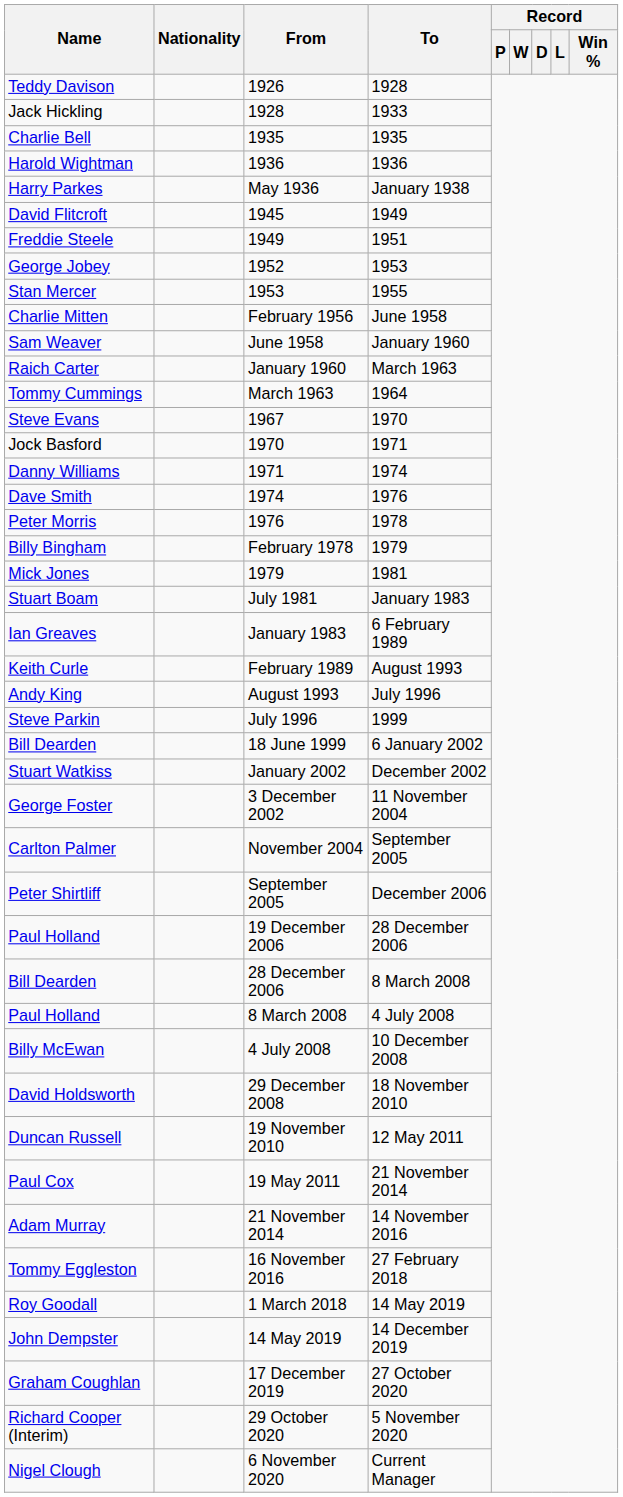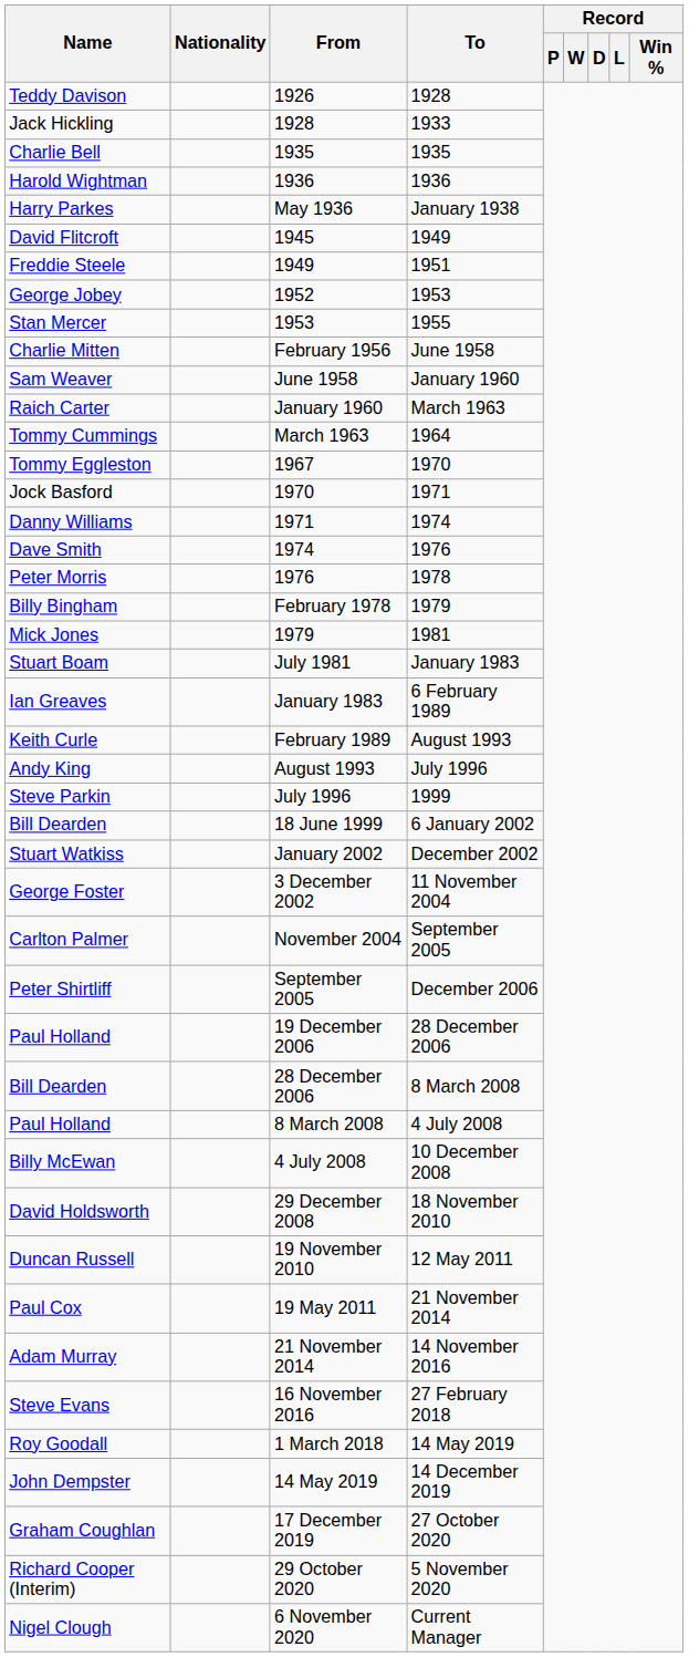 <table class="wikitable" style="text-align: center">
 <tr>
 <th rowspan=2>Name</th>
 <th rowspan=2>Nationality</th>
 <th rowspan=2>From</th>
 <th rowspan=2>To</th>
 <th colspan=5>Record</th>
 </tr>
 <tr>
 <th>P</th>
 <th>W</th>
 <th>D</th>
 <th>L</th>
 <th>Win %</th>
 </tr>
 <tr>
 <td align=left><a href='#'>Teddy Davison</a></td>
 <td></td>
 <td align=left>1926</td>
 <td align=left>1928<br></td>
 </tr>
 <tr>
 <td align=left>Jack Hickling</td>
 <td></td>
 <td align=left>1928</td>
 <td align=left>1933<br></td>
 </tr>
 <tr>
 <td align=left><a href='#'>Charlie Bell</a></td>
 <td></td>
 <td align=left>1935</td>
 <td align=left>1935<br></td>
 </tr>
 <tr>
 <td align=left><a href='#'>Harold Wightman</a></td>
 <td></td>
 <td align=left>1936</td>
 <td align=left>1936<br></td>
 </tr>
 <tr>
 <td align=left><a href='#'>Harry Parkes</a></td>
 <td></td>
 <td align=left>May 1936</td>
 <td align=left>January 1938<br></td>
 </tr>
 <tr>
 <td align=left><a href='#'>David Flitcroft</a></td>
 <td></td>
 <td align=left>1945</td>
 <td align=left>1949<br></td>
 </tr>
 <tr>
 <td align=left><a href='#'>Freddie Steele</a></td>
 <td></td>
 <td align=left>1949</td>
 <td align=left>1951<br></td>
 </tr>
 <tr>
 <td align=left><a href='#'>George Jobey</a></td>
 <td></td>
 <td align=left>1952</td>
 <td align=left>1953<br></td>
 </tr>
 <tr>
 <td align=left><a href='#'>Stan Mercer</a></td>
 <td></td>
 <td align=left>1953</td>
 <td align=left>1955<br></td>
 </tr>
 <tr>
 <td align=left><a href='#'>Charlie Mitten</a></td>
 <td></td>
 <td align=left>February 1956</td>
 <td align=left>June 1958<br></td>
 </tr>
 <tr>
 <td align=left><a href='#'>Sam Weaver</a></td>
 <td></td>
 <td align=left>June 1958</td>
 <td align=left>January 1960<br></td>
 </tr>
 <tr>
 <td align=left><a href='#'>Raich Carter</a></td>
 <td></td>
 <td align=left>January 1960</td>
 <td align=left>March 1963<br></td>
 </tr>
 <tr>
 <td align=left><a href='#'>Tommy Cummings</a></td>
 <td></td>
 <td align=left>March 1963</td>
 <td align=left>1964<br></td>
 </tr>
 <tr>
-<td align=left><a href='#'>Steve Evans</a></td>
+<td align=left><a href='#'>Tommy Eggleston</a></td>
 <td></td>
 <td align=left>1967</td>
 <td align=left>1970<br></td>
 </tr>
 <tr>
 <td align=left>Jock Basford</td>
 <td></td>
 <td align=left>1970</td>
 <td align=left>1971<br></td>
 </tr>
 <tr>
 <td align=left><a href='#'>Danny Williams</a></td>
 <td></td>
 <td align=left>1971</td>
 <td align=left>1974<br></td>
 </tr>
 <tr>
 <td align=left><a href='#'>Dave Smith</a></td>
 <td></td>
 <td align=left>1974</td>
 <td align=left>1976<br></td>
 </tr>
 <tr>
 <td align=left><a href='#'>Peter Morris</a></td>
 <td></td>
 <td align=left>1976</td>
 <td align=left>1978<br></td>
 </tr>
 <tr>
 <td align=left><a href='#'>Billy Bingham</a></td>
 <td></td>
 <td align=left>February 1978</td>
 <td align=left>1979<br></td>
 </tr>
 <tr>
 <td align=left><a href='#'>Mick Jones</a></td>
 <td></td>
 <td align=left>1979</td>
 <td align=left>1981<br></td>
 </tr>
 <tr>
 <td align=left><a href='#'>Stuart Boam</a></td>
 <td></td>
 <td align=left>July 1981</td>
 <td align=left>January 1983<br></td>
 </tr>
 <tr>
 <td align=left><a href='#'>Ian Greaves</a></td>
 <td></td>
 <td align=left>January 1983</td>
 <td align=left>6 February 1989<br></td>
 </tr>
 <tr>
 <td align=left><a href='#'>Keith Curle</a></td>
 <td></td>
 <td align=left>February 1989</td>
 <td align=left>August 1993<br></td>
 </tr>
 <tr>
 <td align=left><a href='#'>Andy King</a></td>
 <td></td>
 <td align=left>August 1993</td>
 <td align=left>July 1996<br></td>
 </tr>
 <tr>
 <td align=left><a href='#'>Steve Parkin</a></td>
 <td></td>
 <td align=left>July 1996</td>
 <td align=left>1999<br></td>
 </tr>
 <tr>
 <td align=left><a href='#'>Bill Dearden</a></td>
 <td></td>
 <td align=left>18 June 1999</td>
 <td align=left>6 January 2002<br></td>
 </tr>
 <tr>
 <td align=left><a href='#'>Stuart Watkiss</a></td>
 <td></td>
 <td align=left>January 2002</td>
 <td align=left>December 2002<br></td>
 </tr>
 <tr>
 <td align=left><a href='#'>George Foster</a></td>
 <td></td>
 <td align=left>3 December 2002</td>
 <td align=left>11 November 2004<br></td>
 </tr>
 <tr>
 <td align=left><a href='#'>Carlton Palmer</a></td>
 <td></td>
 <td align=left>November 2004</td>
 <td align=left>September 2005<br></td>
 </tr>
 <tr>
 <td align=left><a href='#'>Peter Shirtliff</a></td>
 <td></td>
 <td align=left>September 2005</td>
 <td align=left>December 2006<br></td>
 </tr>
 <tr>
 <td align=left><a href='#'>Paul Holland</a></td>
 <td></td>
 <td align=left>19 December 2006</td>
 <td align=left>28 December 2006<br></td>
 </tr>
 <tr>
 <td align=left><a href='#'>Bill Dearden</a></td>
 <td></td>
 <td align=left>28 December 2006</td>
 <td align=left>8 March 2008<br></td>
 </tr>
 <tr>
 <td align=left><a href='#'>Paul Holland</a></td>
 <td></td>
 <td align=left>8 March 2008</td>
 <td align=left>4 July 2008<br></td>
 </tr>
 <tr>
 <td align=left><a href='#'>Billy McEwan</a></td>
 <td></td>
 <td align=left>4 July 2008</td>
 <td align=left>10 December 2008<br></td>
 </tr>
 <tr>
 <td align=left><a href='#'>David Holdsworth</a></td>
 <td></td>
 <td align=left>29 December 2008</td>
 <td align=left>18 November 2010<br></td>
 </tr>
 <tr>
 <td align=left><a href='#'>Duncan Russell</a></td>
 <td></td>
 <td align=left>19 November 2010</td>
 <td align=left>12 May 2011<br></td>
 </tr>
 <tr>
 <td align=left><a href='#'>Paul Cox</a></td>
 <td></td>
 <td align=left>19 May 2011</td>
 <td align=left>21 November 2014<br></td>
 </tr>
 <tr>
 <td align=left><a href='#'>Adam Murray</a></td>
 <td></td>
 <td align=left>21 November 2014</td>
 <td align=left>14 November 2016<br></td>
 </tr>
 <tr>
-<td align=left><a href='#'>Tommy Eggleston</a></td>
+<td align=left><a href='#'>Steve Evans</a></td>
 <td></td>
 <td align=left>16 November 2016</td>
 <td align=left>27 February 2018<br></td>
 </tr>
 <tr>
 <td align=left><a href='#'>Roy Goodall</a></td>
 <td></td>
 <td align=left>1 March 2018</td>
 <td align=left>14 May 2019<br></td>
 </tr>
 <tr>
 <td align=left><a href='#'>John Dempster</a></td>
 <td></td>
 <td align=left>14 May 2019</td>
 <td align=left>14 December 2019<br></td>
 </tr>
 <tr>
 <td align=left><a href='#'>Graham Coughlan</a></td>
 <td></td>
 <td align=left>17 December 2019</td>
 <td align=left>27 October 2020<br></td>
 </tr>
 <tr>
 <td align=left><a href='#'>Richard Cooper</a> (Interim)</td>
 <td></td>
 <td align=left>29 October 2020</td>
 <td align=left>5 November 2020<br></td>
 </tr>
 <tr>
 <td align=left><a href='#'>Nigel Clough</a></td>
 <td></td>
 <td align=left>6 November 2020</td>
 <td align=left>Current Manager<br></td>
 </tr>
 </table>
